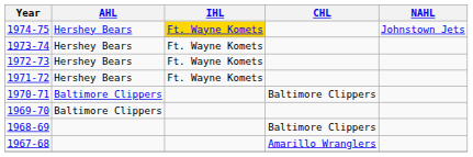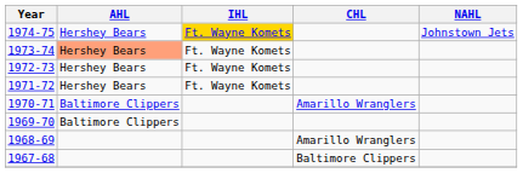 <table class="wikitable">
 <tr>
 <th>Year</th>
 <th><a href='#'>AHL</a></th>
 <th><a href='#'>IHL</a></th>
 <th><a href='#'>CHL</a></th>
 <th><a href='#'>NAHL</a></th>
 </tr>
 <tr>
 <td><a href='#'>1974-75</a></td>
 <td><a href='#'>Hershey Bears</a></td>
 <td style="background: gold;"><a href='#'>Ft. Wayne Komets</a></td>
 <td></td>
 <td><a href='#'>Johnstown Jets</a></td>
 </tr>
 <tr>
 <td><a href='#'>1973-74</a></td>
-<td>Hershey Bears</td>
+<td style="background: lightsalmon;">Hershey Bears</td>
 <td>Ft. Wayne Komets</td>
 <td></td>
 <td></td>
 </tr>
 <tr>
 <td><a href='#'>1972-73</a></td>
 <td>Hershey Bears</td>
 <td>Ft. Wayne Komets</td>
 <td></td>
 <td></td>
 </tr>
 <tr>
 <td><a href='#'>1971-72</a></td>
 <td>Hershey Bears</td>
 <td>Ft. Wayne Komets</td>
 <td></td>
 <td></td>
 </tr>
 <tr>
 <td><a href='#'>1970-71</a></td>
 <td><a href='#'>Baltimore Clippers</a></td>
 <td></td>
-<td>Baltimore Clippers</td>
+<td><a href='#'>Amarillo Wranglers</a></td>
 <td></td>
 </tr>
 <tr>
 <td><a href='#'>1969-70</a></td>
 <td>Baltimore Clippers</td>
 <td></td>
 <td></td>
 <td></td>
 </tr>
 <tr>
 <td><a href='#'>1968-69</a></td>
 <td></td>
 <td></td>
-<td>Baltimore Clippers</td>
+<td>Amarillo Wranglers</td>
 <td></td>
 </tr>
 <tr>
 <td><a href='#'>1967-68</a></td>
 <td></td>
 <td></td>
-<td><a href='#'>Amarillo Wranglers</a></td>
+<td>Baltimore Clippers</td>
 <td></td>
 </tr>
 <tr>
 </tr>
 </table>
